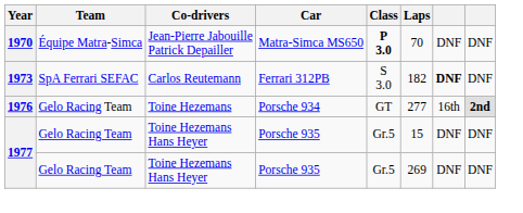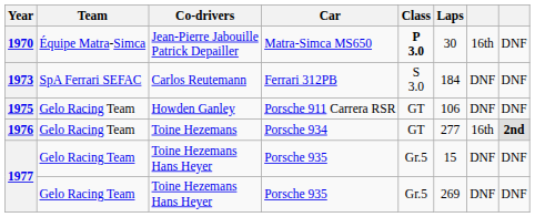 <table class="wikitable" style="text-align:center; font-size:90%">
 <tr>
 <th>Year</th>
 <th>Team</th>
 <th>Co-drivers</th>
 <th>Car</th>
 <th>Class</th>
 <th>Laps</th>
 <th></th>
 <th></th>
 </tr>
 <tr>
 <th><a href='#'>1970</a></th>
 <td align="left"> <a href='#'>Équipe Matra</a>-<a href='#'>Simca</a></td>
 <td align="left"> <a href='#'>Jean-Pierre Jabouille</a><br> <a href='#'>Patrick Depailler</a></td>
 <td align="left"><a href='#'>Matra-Simca MS650</a></td>
 <td><strong>P<br>3.0</strong></td>
-<td>70</td>
-<td>DNF</td>
+<td>30</td>
+<td>16th</td>
 <td>DNF</td>
 </tr>
 <tr>
 <th><a href='#'>1973</a></th>
 <td align="left"> <a href='#'>SpA Ferrari SEFAC</a></td>
 <td align="left"> <a href='#'>Carlos Reutemann</a></td>
 <td align="left"><a href='#'>Ferrari 312PB</a></td>
 <td>S<br>3.0</td>
-<td>182</td>
-<td><strong>DNF</strong></td>
+<td>184</td>
+<td>DNF</td>
+<td>DNF</td>
+</tr>
+<tr>
+<th><a href='#'>1975</a></th>
+<td align="left"> <a href='#'>Gelo Racing</a> Team</td>
+<td align="left"> <a href='#'>Howden Ganley</a></td>
+<td align="left"><a href='#'>Porsche 911</a> Carrera RSR</td>
+<td>GT</td>
+<td>106</td>
+<td>DNF</td>
 <td>DNF</td>
 </tr>
 <tr>
 <th><a href='#'>1976</a></th>
 <td align="left"> <a href='#'>Gelo Racing</a> Team</td>
 <td align="left"> <a href='#'>Toine Hezemans</a></td>
 <td align="left"><a href='#'>Porsche 934</a></td>
 <td>GT</td>
 <td>277</td>
 <td>16th</td>
 <td style="background:#DFDFDF;"><strong>2nd</strong></td>
 </tr>
 <tr>
 <th rowspan=2><a href='#'>1977</a></th>
 <td align="left"> <a href='#'>Gelo Racing Team</a></td>
 <td align="left"> <a href='#'>Toine Hezemans</a><br> <a href='#'>Hans Heyer</a></td>
 <td align="left"><a href='#'>Porsche 935</a></td>
 <td>Gr.5</td>
 <td>15</td>
 <td>DNF</td>
 <td>DNF</td>
 </tr>
 <tr>
 <td align="left"> <a href='#'>Gelo Racing Team</a></td>
 <td align="left"> <a href='#'>Toine Hezemans</a><br> <a href='#'>Hans Heyer</a></td>
 <td align="left"><a href='#'>Porsche 935</a></td>
 <td>Gr.5</td>
 <td>269</td>
 <td>DNF</td>
 <td>DNF</td>
 </tr>
 </table>
